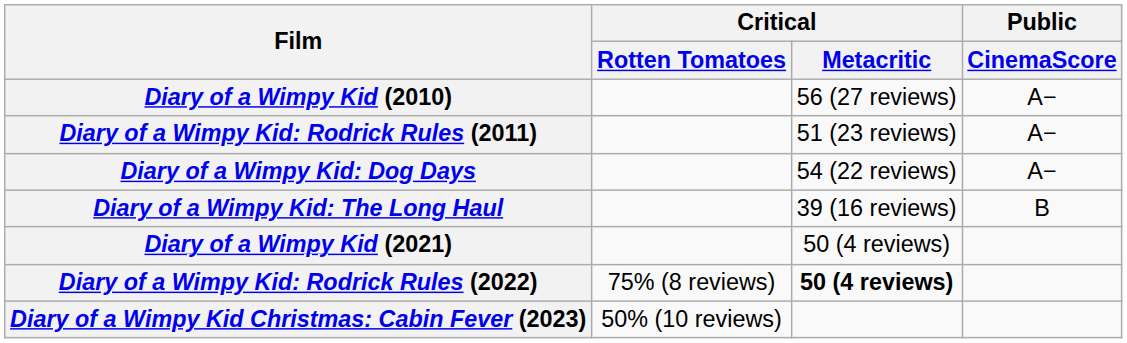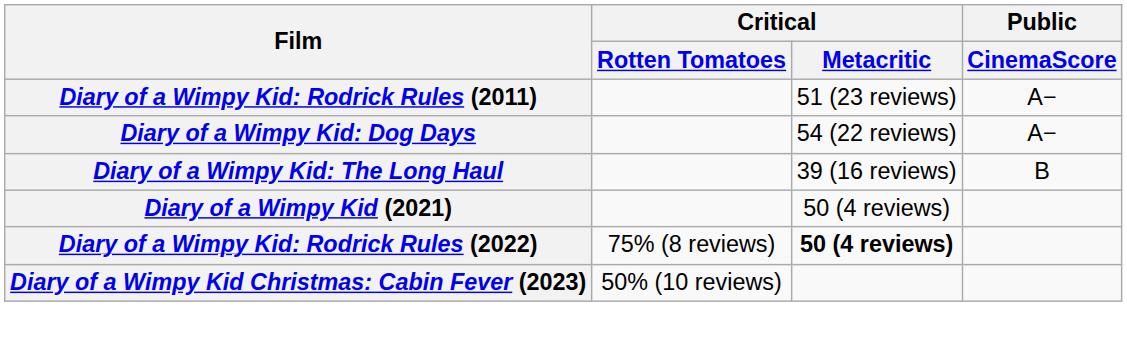 <table class="wikitable plainrowheaders sortable" style="text-align: center;">
 <tr>
 <th scope="col" rowspan="2">Film</th>
 <th scope="col" colspan="2">Critical</th>
 <th scope="col">Public</th>
 </tr>
 <tr>
 <th scope="col"><a href='#'>Rotten Tomatoes</a></th>
 <th scope="col"><a href='#'>Metacritic</a></th>
 <th scope="col" class="unsortable"><a href='#'>CinemaScore</a></th>
-</tr>
-<tr>
-<th scope="row"><em><a href='#'>Diary of a Wimpy Kid</a></em> (2010)</th>
-<td></td>
-<td>56 (27 reviews)</td>
-<td>A−</td>
 </tr>
 <tr>
 <th scope="row"><em><a href='#'>Diary of a Wimpy Kid: Rodrick Rules</a></em> (2011)</th>
 <td></td>
 <td>51 (23 reviews)</td>
 <td>A−</td>
 </tr>
 <tr>
 <th scope="row"><em><a href='#'>Diary of a Wimpy Kid: Dog Days</a></em></th>
 <td></td>
 <td>54 (22 reviews)</td>
 <td>A−</td>
 </tr>
 <tr>
 <th scope="row"><em><a href='#'>Diary of a Wimpy Kid: The Long Haul</a></em></th>
 <td></td>
 <td>39 (16 reviews)</td>
 <td>B</td>
 </tr>
 <tr>
 <th scope="row"><em><a href='#'>Diary of a Wimpy Kid</a></em> (2021)</th>
 <td></td>
 <td>50 (4 reviews)</td>
 <td></td>
 </tr>
 <tr>
 <th scope="row"><em><a href='#'>Diary of a Wimpy Kid: Rodrick Rules</a></em> (2022)</th>
 <td>75% (8 reviews)</td>
 <td><strong>50 (4 reviews)</strong></td>
 <td></td>
 </tr>
 <tr>
 <th scope="row"><em><a href='#'>Diary of a Wimpy Kid Christmas: Cabin Fever</a></em> (2023)</th>
 <td>50% (10 reviews)</td>
 <td></td>
 <td></td>
 </tr>
 </table>
